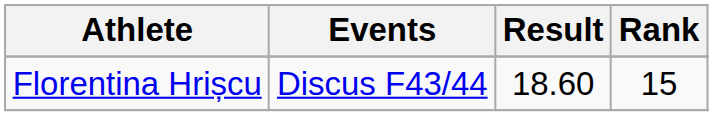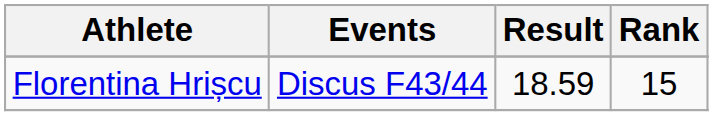 <table class=wikitable>
 <tr>
 <th>Athlete</th>
 <th>Events</th>
 <th>Result</th>
 <th>Rank</th>
 </tr>
 <tr>
 </tr>
 <tr>
 <td><a href='#'>Florentina Hrișcu</a></td>
 <td><a href='#'>Discus F43/44</a></td>
-<td align="center">18.60</td>
+<td align="center">18.59</td>
 <td align="center">15</td>
 </tr>
 <tr>
 </tr>
 </table>
